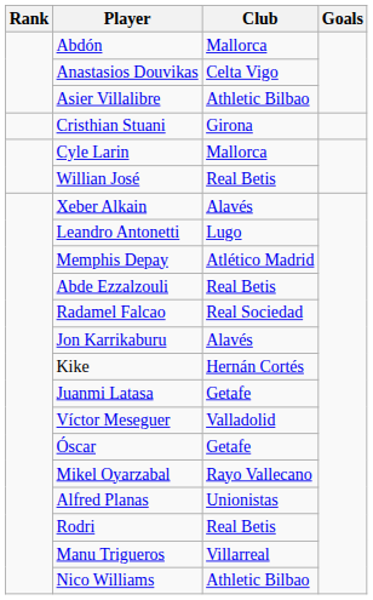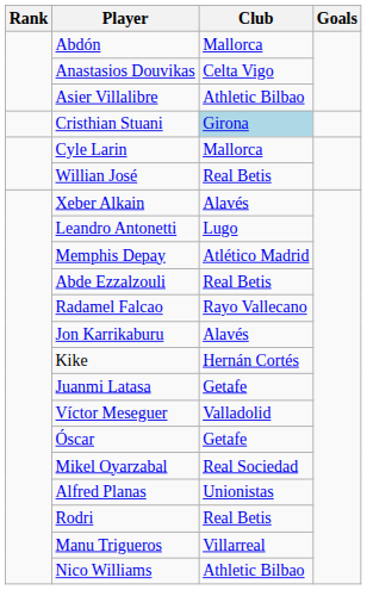 <table class="wikitable">
 <tr>
 <th>Rank</th>
 <th>Player</th>
 <th>Club</th>
 <th>Goals</th>
 </tr>
 <tr>
 <td rowspan=3></td>
 <td> <a href='#'>Abdón</a></td>
 <td><a href='#'>Mallorca</a></td>
 <td rowspan=3></td>
 </tr>
 <tr>
 <td> <a href='#'>Anastasios Douvikas</a></td>
 <td><a href='#'>Celta Vigo</a></td>
 </tr>
 <tr>
 <td> <a href='#'>Asier Villalibre</a></td>
 <td><a href='#'>Athletic Bilbao</a></td>
 </tr>
 <tr>
 <td></td>
 <td> <a href='#'>Cristhian Stuani</a></td>
-<td><a href='#'>Girona</a></td>
+<td style="background: lightblue;"><a href='#'>Girona</a></td>
 <td></td>
 </tr>
 <tr>
 <td rowspan=2></td>
 <td> <a href='#'>Cyle Larin</a></td>
 <td><a href='#'>Mallorca</a></td>
 <td rowspan=2></td>
 </tr>
 <tr>
 <td> <a href='#'>Willian José</a></td>
 <td><a href='#'>Real Betis</a></td>
 </tr>
 <tr>
 <td rowspan=15></td>
 <td> <a href='#'>Xeber Alkain</a></td>
 <td><a href='#'>Alavés</a></td>
 <td rowspan=15></td>
 </tr>
 <tr>
 <td> <a href='#'>Leandro Antonetti</a></td>
 <td><a href='#'>Lugo</a></td>
 </tr>
 <tr>
 <td> <a href='#'>Memphis Depay</a></td>
 <td><a href='#'>Atlético Madrid</a></td>
 </tr>
 <tr>
 <td> <a href='#'>Abde Ezzalzouli</a></td>
 <td><a href='#'>Real Betis</a></td>
 </tr>
 <tr>
 <td> <a href='#'>Radamel Falcao</a></td>
-<td><a href='#'>Real Sociedad</a></td>
+<td><a href='#'>Rayo Vallecano</a></td>
 </tr>
 <tr>
 <td> <a href='#'>Jon Karrikaburu</a></td>
 <td><a href='#'>Alavés</a></td>
 </tr>
 <tr>
 <td> Kike</td>
 <td><a href='#'>Hernán Cortés</a></td>
 </tr>
 <tr>
 <td> <a href='#'>Juanmi Latasa</a></td>
 <td><a href='#'>Getafe</a></td>
 </tr>
 <tr>
 <td> <a href='#'>Víctor Meseguer</a></td>
 <td><a href='#'>Valladolid</a></td>
 </tr>
 <tr>
 <td> <a href='#'>Óscar</a></td>
 <td><a href='#'>Getafe</a></td>
 </tr>
 <tr>
 <td> <a href='#'>Mikel Oyarzabal</a></td>
-<td><a href='#'>Rayo Vallecano</a></td>
+<td><a href='#'>Real Sociedad</a></td>
 </tr>
 <tr>
 <td> <a href='#'>Alfred Planas</a></td>
 <td><a href='#'>Unionistas</a></td>
 </tr>
 <tr>
 <td> <a href='#'>Rodri</a></td>
 <td><a href='#'>Real Betis</a></td>
 </tr>
 <tr>
 <td> <a href='#'>Manu Trigueros</a></td>
 <td><a href='#'>Villarreal</a></td>
 </tr>
 <tr>
 <td> <a href='#'>Nico Williams</a></td>
 <td><a href='#'>Athletic Bilbao</a></td>
 </tr>
 </table>
